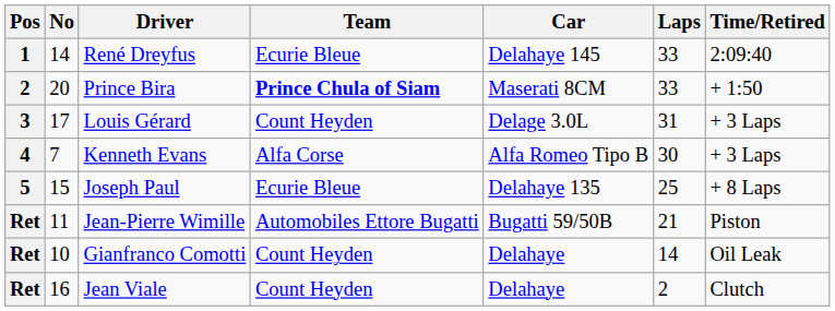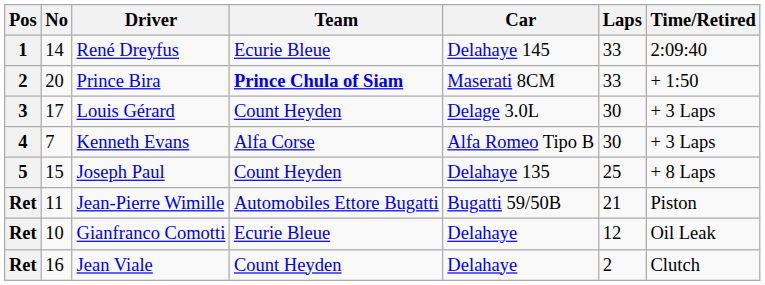 <table class="wikitable" style="font-size: 95%;">
 <tr>
 <th>Pos</th>
 <th>No</th>
 <th>Driver</th>
 <th>Team</th>
 <th>Car</th>
 <th>Laps</th>
 <th>Time/Retired</th>
 </tr>
 <tr>
 <th>1</th>
 <td>14</td>
 <td> <a href='#'>René Dreyfus</a></td>
 <td><a href='#'>Ecurie Bleue</a></td>
 <td><a href='#'>Delahaye</a> 145</td>
 <td>33</td>
 <td>2:09:40</td>
 </tr>
 <tr>
 <th>2</th>
 <td>20</td>
 <td> <a href='#'>Prince Bira</a></td>
 <td><strong><a href='#'>Prince Chula of Siam</a></strong></td>
 <td><a href='#'>Maserati</a> 8CM</td>
 <td>33</td>
 <td>+ 1:50</td>
 </tr>
 <tr>
 <th>3</th>
 <td>17</td>
 <td> <a href='#'>Louis Gérard</a></td>
 <td><a href='#'>Count Heyden</a></td>
 <td><a href='#'>Delage</a> 3.0L</td>
-<td>31</td>
+<td>30</td>
 <td>+ 3 Laps</td>
 </tr>
 <tr>
 <th>4</th>
 <td>7</td>
 <td> <a href='#'>Kenneth Evans</a></td>
 <td><a href='#'>Alfa Corse</a></td>
 <td><a href='#'>Alfa Romeo</a> Tipo B</td>
 <td>30</td>
 <td>+ 3 Laps</td>
 </tr>
 <tr>
 <th>5</th>
 <td>15</td>
 <td> <a href='#'>Joseph Paul</a></td>
-<td><a href='#'>Ecurie Bleue</a></td>
+<td><a href='#'>Count Heyden</a></td>
 <td><a href='#'>Delahaye</a> 135</td>
 <td>25</td>
 <td>+ 8 Laps</td>
 </tr>
 <tr>
 <th>Ret</th>
 <td>11</td>
 <td> <a href='#'>Jean-Pierre Wimille</a></td>
 <td><a href='#'>Automobiles Ettore Bugatti</a></td>
 <td><a href='#'>Bugatti</a> 59/50B</td>
 <td>21</td>
 <td>Piston</td>
 </tr>
 <tr>
 <th>Ret</th>
 <td>10</td>
 <td> <a href='#'>Gianfranco Comotti</a></td>
-<td><a href='#'>Count Heyden</a></td>
+<td><a href='#'>Ecurie Bleue</a></td>
 <td><a href='#'>Delahaye</a></td>
-<td>14</td>
+<td>12</td>
 <td>Oil Leak</td>
 </tr>
 <tr>
 <th>Ret</th>
 <td>16</td>
 <td> <a href='#'>Jean Viale</a></td>
 <td><a href='#'>Count Heyden</a></td>
 <td><a href='#'>Delahaye</a></td>
 <td>2</td>
 <td>Clutch</td>
 </tr>
 </table>
